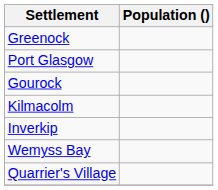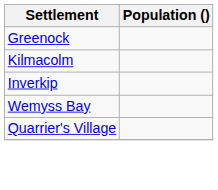 <table class="wikitable sortable">
 <tr>
 <th>Settlement</th>
 <th>Population ()</th>
 </tr>
 <tr>
 <td><a href='#'>Greenock</a></td>
-<td></td>
-</tr>
-<tr>
-<td><a href='#'>Port Glasgow</a></td>
-<td></td>
-</tr>
-<tr>
-<td><a href='#'>Gourock</a></td>
 <td></td>
 </tr>
 <tr>
 <td><a href='#'>Kilmacolm</a></td>
 <td></td>
 </tr>
 <tr>
 <td><a href='#'>Inverkip</a></td>
 <td></td>
 </tr>
 <tr>
 <td><a href='#'>Wemyss Bay</a></td>
 <td></td>
 </tr>
 <tr>
 <td><a href='#'>Quarrier's Village</a></td>
 <td></td>
 </tr>
 <tr>
 </tr>
 </table>
